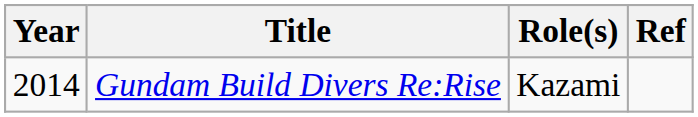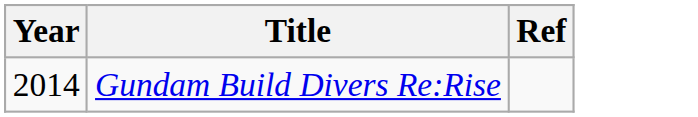 <table class="wikitable">
 <tr>
 <th>Year</th>
 <th>Title</th>
-<th>Role(s)</th>
 <th>Ref</th>
 </tr>
 <tr>
 <td>2014</td>
 <td><em><a href='#'>Gundam Build Divers Re:Rise</a></em></td>
-<td>Kazami</td>
 <td></td>
 </tr>
 </table>
